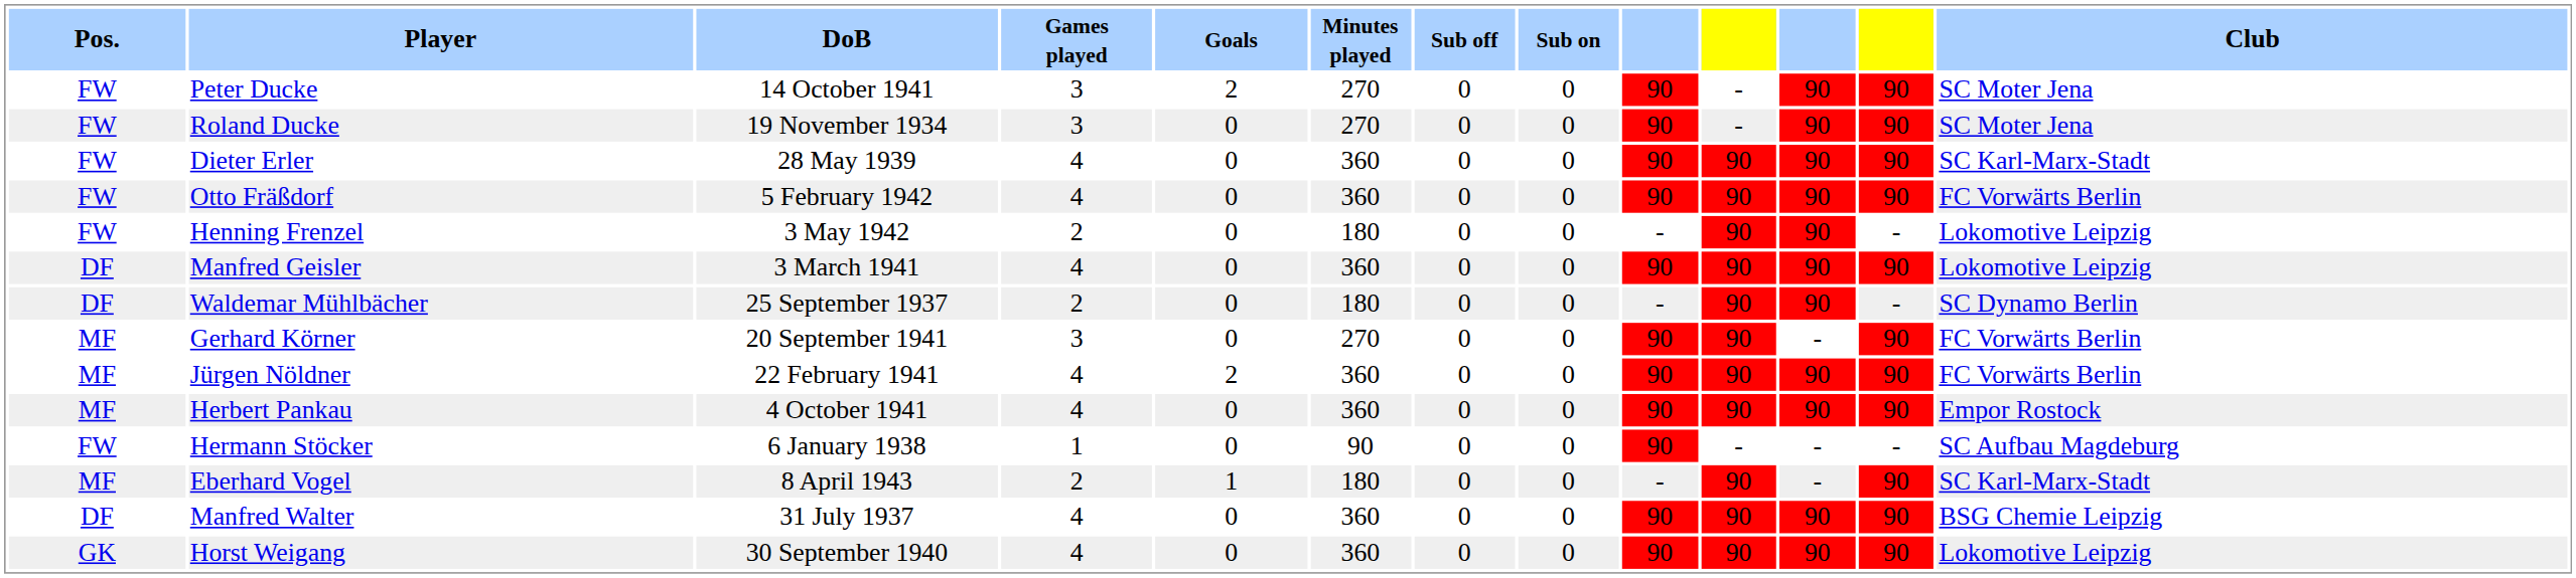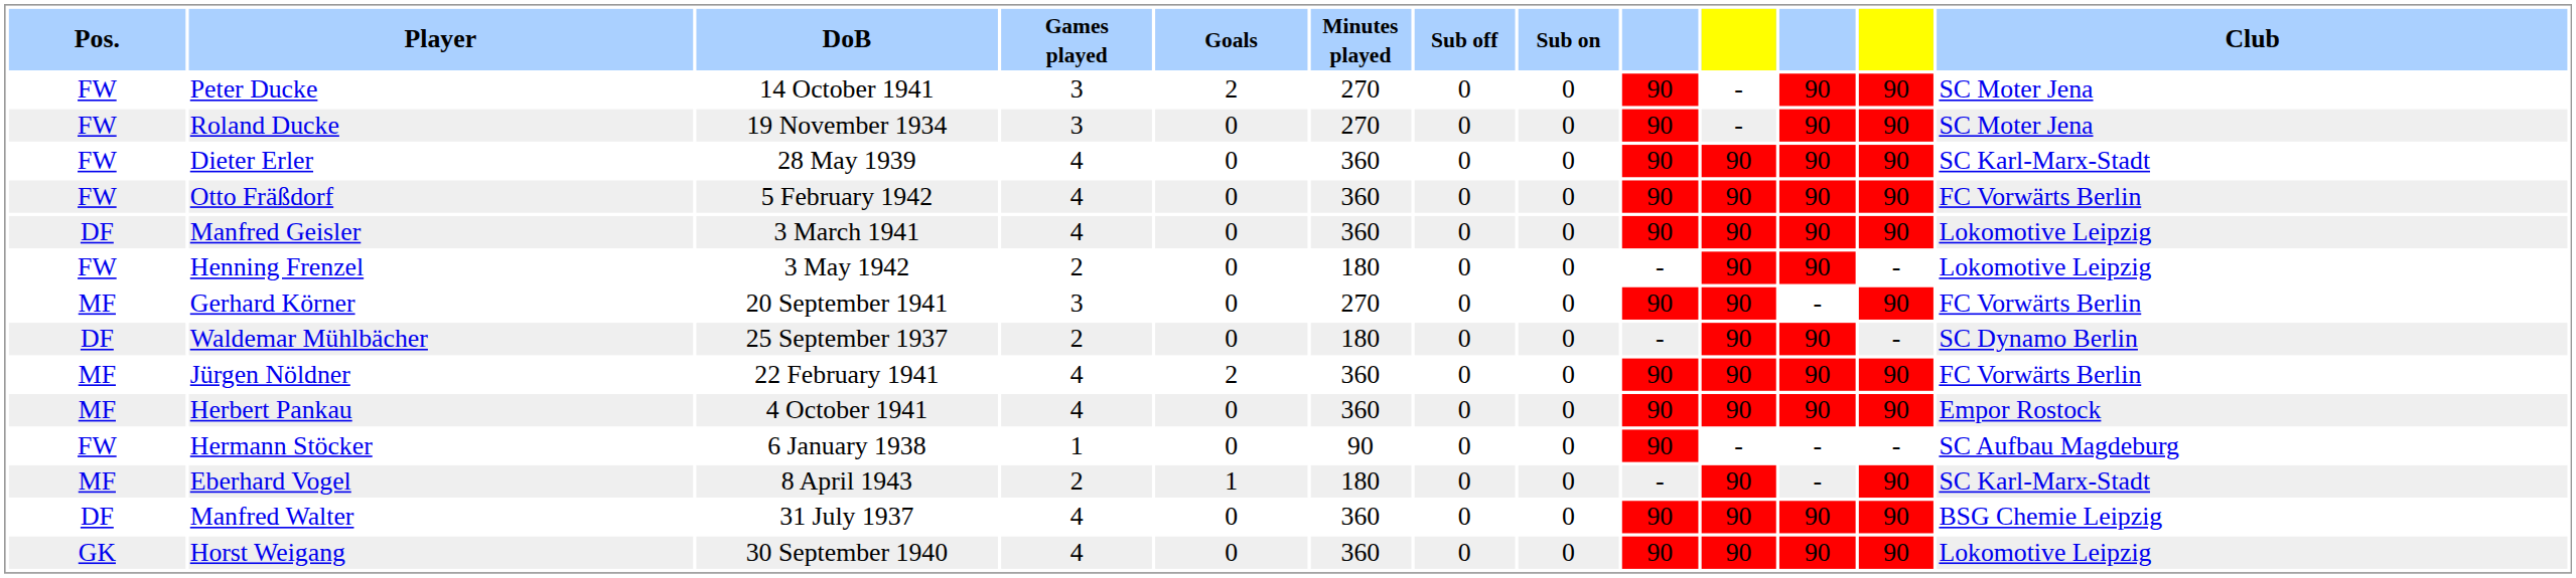 <table border="0" width="100%" style="border: 1px solid #999; background-color:#FFFFFF; text-align:center">
 <tr align="center" bgcolor="#AAD0FF">
 <th width=7%>Pos.</th>
 <th width=20%>Player</th>
 <th width=12%>DoB</th>
 <th width=6%><small>Games<br>played</small></th>
 <th width=6%><small>Goals</small></th>
 <th width=4%><small>Minutes<br>played</small></th>
 <th width=4%><small>Sub off</small></th>
 <th width=4%><small>Sub on</small></th>
 <th width=3%></th>
 <th width=3% bgcolor=yellow></th>
 <th width=3%></th>
 <th width=3% bgcolor=yellow></th>
 <th width=27%>Club</th>
 </tr>
 <tr>
 <td><a href='#'>FW</a></td>
 <td align="left"><a href='#'>Peter Ducke</a></td>
 <td>14 October 1941</td>
 <td>3</td>
 <td>2</td>
 <td>270</td>
 <td>0</td>
 <td>0</td>
 <td bgcolor=red>90</td>
 <td>-</td>
 <td bgcolor=red>90</td>
 <td bgcolor=red>90</td>
 <td align="left"> <a href='#'>SC Moter Jena</a></td>
 </tr>
 <tr bgcolor="#EFEFEF">
 <td><a href='#'>FW</a></td>
 <td align="left"><a href='#'>Roland Ducke</a></td>
 <td>19 November 1934</td>
 <td>3</td>
 <td>0</td>
 <td>270</td>
 <td>0</td>
 <td>0</td>
 <td bgcolor=red>90</td>
 <td>-</td>
 <td bgcolor=red>90</td>
 <td bgcolor=red>90</td>
 <td align="left"> <a href='#'>SC Moter Jena</a></td>
 </tr>
 <tr>
 <td><a href='#'>FW</a></td>
 <td align="left"><a href='#'>Dieter Erler</a></td>
 <td>28 May 1939</td>
 <td>4</td>
 <td>0</td>
 <td>360</td>
 <td>0</td>
 <td>0</td>
 <td bgcolor=red>90</td>
 <td bgcolor=red>90</td>
 <td bgcolor=red>90</td>
 <td bgcolor=red>90</td>
 <td align="left"> <a href='#'>SC Karl-Marx-Stadt</a></td>
 </tr>
 <tr bgcolor="#EFEFEF">
 <td><a href='#'>FW</a></td>
 <td align="left"><a href='#'>Otto Fräßdorf</a></td>
 <td>5 February 1942</td>
 <td>4</td>
 <td>0</td>
 <td>360</td>
 <td>0</td>
 <td>0</td>
 <td bgcolor=red>90</td>
 <td bgcolor=red>90</td>
 <td bgcolor=red>90</td>
 <td bgcolor=red>90</td>
 <td align="left"> <a href='#'>FC Vorwärts Berlin</a></td>
 </tr>
+<tr bgcolor="#EFEFEF">
+<td><a href='#'>DF</a></td>
+<td align="left"><a href='#'>Manfred Geisler</a></td>
+<td>3 March 1941</td>
+<td>4</td>
+<td>0</td>
+<td>360</td>
+<td>0</td>
+<td>0</td>
+<td bgcolor=red>90</td>
+<td bgcolor=red>90</td>
+<td bgcolor=red>90</td>
+<td bgcolor=red>90</td>
+<td align="left"> <a href='#'>Lokomotive Leipzig</a></td>
+</tr>
 <tr>
 <td><a href='#'>FW</a></td>
 <td align="left"><a href='#'>Henning Frenzel</a></td>
 <td>3 May 1942</td>
 <td>2</td>
 <td>0</td>
 <td>180</td>
 <td>0</td>
 <td>0</td>
 <td>-</td>
 <td bgcolor=red>90</td>
 <td bgcolor=red>90</td>
 <td>-</td>
 <td align="left"> <a href='#'>Lokomotive Leipzig</a></td>
 </tr>
-<tr bgcolor="#EFEFEF">
-<td><a href='#'>DF</a></td>
-<td align="left"><a href='#'>Manfred Geisler</a></td>
-<td>3 March 1941</td>
-<td>4</td>
+<tr>
+<td><a href='#'>MF</a></td>
+<td align="left"><a href='#'>Gerhard Körner</a></td>
+<td>20 September 1941</td>
+<td>3</td>
 <td>0</td>
-<td>360</td>
+<td>270</td>
 <td>0</td>
 <td>0</td>
 <td bgcolor=red>90</td>
 <td bgcolor=red>90</td>
+<td>-</td>
 <td bgcolor=red>90</td>
-<td bgcolor=red>90</td>
-<td align="left"> <a href='#'>Lokomotive Leipzig</a></td>
+<td align="left"> <a href='#'>FC Vorwärts Berlin</a></td>
 </tr>
 <tr bgcolor="#EFEFEF">
 <td><a href='#'>DF</a></td>
 <td align="left"><a href='#'>Waldemar Mühlbächer</a></td>
 <td>25 September 1937</td>
 <td>2</td>
 <td>0</td>
 <td>180</td>
 <td>0</td>
 <td>0</td>
 <td>-</td>
 <td bgcolor=red>90</td>
 <td bgcolor=red>90</td>
 <td>-</td>
 <td align="left"> <a href='#'>SC Dynamo Berlin</a></td>
-</tr>
-<tr>
-<td><a href='#'>MF</a></td>
-<td align="left"><a href='#'>Gerhard Körner</a></td>
-<td>20 September 1941</td>
-<td>3</td>
-<td>0</td>
-<td>270</td>
-<td>0</td>
-<td>0</td>
-<td bgcolor=red>90</td>
-<td bgcolor=red>90</td>
-<td>-</td>
-<td bgcolor=red>90</td>
-<td align="left"> <a href='#'>FC Vorwärts Berlin</a></td>
 </tr>
 <tr>
 <td><a href='#'>MF</a></td>
 <td align="left"><a href='#'>Jürgen Nöldner</a></td>
 <td>22 February 1941</td>
 <td>4</td>
 <td>2</td>
 <td>360</td>
 <td>0</td>
 <td>0</td>
 <td bgcolor=red>90</td>
 <td bgcolor=red>90</td>
 <td bgcolor=red>90</td>
 <td bgcolor=red>90</td>
 <td align="left"> <a href='#'>FC Vorwärts Berlin</a></td>
 </tr>
 <tr bgcolor="#EFEFEF">
 <td><a href='#'>MF</a></td>
 <td align="left"><a href='#'>Herbert Pankau</a></td>
 <td>4 October 1941</td>
 <td>4</td>
 <td>0</td>
 <td>360</td>
 <td>0</td>
 <td>0</td>
 <td bgcolor=red>90</td>
 <td bgcolor=red>90</td>
 <td bgcolor=red>90</td>
 <td bgcolor=red>90</td>
 <td align="left"> <a href='#'>Empor Rostock</a></td>
 </tr>
 <tr>
 <td><a href='#'>FW</a></td>
 <td align="left"><a href='#'>Hermann Stöcker</a></td>
 <td>6 January 1938</td>
 <td>1</td>
 <td>0</td>
 <td>90</td>
 <td>0</td>
 <td>0</td>
 <td bgcolor=red>90</td>
 <td>-</td>
 <td>-</td>
 <td>-</td>
 <td align="left"> <a href='#'>SC Aufbau Magdeburg</a></td>
 </tr>
 <tr bgcolor="#EFEFEF">
 <td><a href='#'>MF</a></td>
 <td align="left"><a href='#'>Eberhard Vogel</a></td>
 <td>8 April 1943</td>
 <td>2</td>
 <td>1</td>
 <td>180</td>
 <td>0</td>
 <td>0</td>
 <td>-</td>
 <td bgcolor=red>90</td>
 <td>-</td>
 <td bgcolor=red>90</td>
 <td align="left"> <a href='#'>SC Karl-Marx-Stadt</a></td>
 </tr>
 <tr>
 <td><a href='#'>DF</a></td>
 <td align="left"><a href='#'>Manfred Walter</a></td>
 <td>31 July 1937</td>
 <td>4</td>
 <td>0</td>
 <td>360</td>
 <td>0</td>
 <td>0</td>
 <td bgcolor=red>90</td>
 <td bgcolor=red>90</td>
 <td bgcolor=red>90</td>
 <td bgcolor=red>90</td>
 <td align="left"> <a href='#'>BSG Chemie Leipzig</a></td>
 </tr>
 <tr bgcolor="#EFEFEF">
 <td><a href='#'>GK</a></td>
 <td align="left"><a href='#'>Horst Weigang</a></td>
 <td>30 September 1940</td>
 <td>4</td>
 <td>0</td>
 <td>360</td>
 <td>0</td>
 <td>0</td>
 <td bgcolor=red>90</td>
 <td bgcolor=red>90</td>
 <td bgcolor=red>90</td>
 <td bgcolor=red>90</td>
 <td align="left"> <a href='#'>Lokomotive Leipzig</a></td>
 </tr>
 </table>
